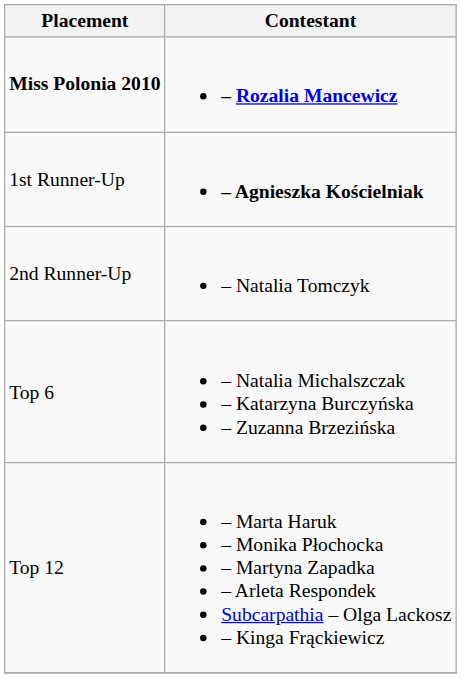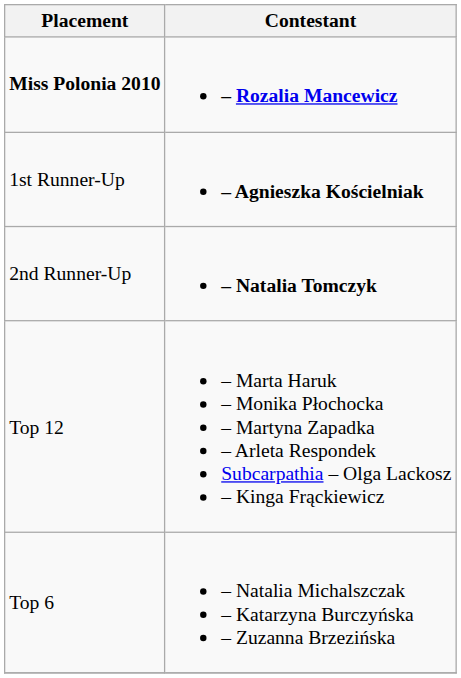 <table class="wikitable sortable" style="font-size: 95%;">
 <tr>
 <th>Placement</th>
 <th>Contestant</th>
 </tr>
 <tr>
 <td><strong>Miss Polonia 2010</strong></td>
 <td><br><ul><li><strong> – <a href='#'>Rozalia Mancewicz</a></strong></li></ul></td>
 </tr>
 <tr>
 <td>1st Runner-Up</td>
 <td><strong><br><ul><li> – Agnieszka Kościelniak</li></ul></strong></td>
 </tr>
 <tr>
 <td>2nd Runner-Up</td>
-<td><br><ul><li> – Natalia Tomczyk</li></ul></td>
+<td><strong><br><ul><li> – Natalia Tomczyk</li></ul></strong></td>
+</tr>
+<tr>
+<td>Top 12</td>
+<td><br><ul><li> – Marta Haruk</li><li> – Monika Płochocka</li><li> – Martyna Zapadka</li><li> – Arleta Respondek</li><li> <a href='#'>Subcarpathia</a> – Olga Lackosz</li><li> – Kinga Frąckiewicz</li></ul></td>
 </tr>
 <tr>
 <td>Top 6</td>
 <td><br><ul><li> – Natalia Michalszczak</li><li> – Katarzyna Burczyńska</li><li> – Zuzanna Brzezińska</li></ul></td>
 </tr>
 <tr>
-<td>Top 12</td>
-<td><br><ul><li> – Marta Haruk</li><li> – Monika Płochocka</li><li> – Martyna Zapadka</li><li> – Arleta Respondek</li><li> <a href='#'>Subcarpathia</a> – Olga Lackosz</li><li> – Kinga Frąckiewicz</li></ul></td>
-</tr>
-<tr>
 </tr>
 </table>
